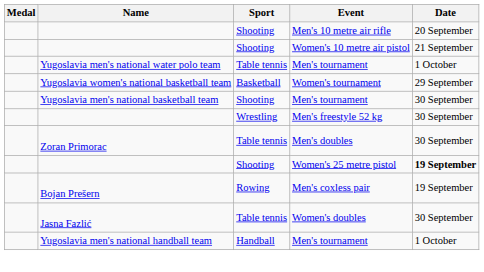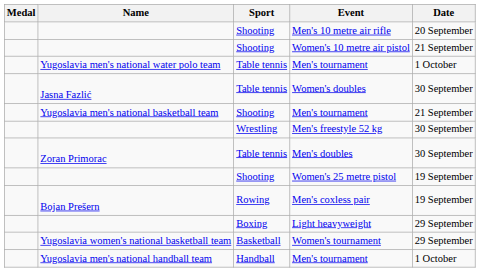 <table class="wikitable sortable" style="font-size:90%">
 <tr>
 <th>Medal</th>
 <th>Name</th>
 <th>Sport</th>
 <th>Event</th>
 <th>Date</th>
 </tr>
 <tr>
 <td></td>
 <td></td>
 <td><a href='#'>Shooting</a></td>
 <td><a href='#'>Men's 10 metre air rifle</a></td>
 <td>20 September</td>
 </tr>
 <tr>
 <td></td>
 <td></td>
 <td><a href='#'>Shooting</a></td>
 <td><a href='#'>Women's 10 metre air pistol</a></td>
 <td>21 September</td>
 </tr>
 <tr>
 <td></td>
 <td><a href='#'>Yugoslavia men's national water polo team</a><br></td>
 <td><a href='#'>Table tennis</a></td>
 <td><a href='#'>Men's tournament</a></td>
 <td>1 October</td>
 </tr>
 <tr>
 <td></td>
-<td><a href='#'>Yugoslavia women's national basketball team</a><br></td>
-<td><a href='#'>Basketball</a></td>
-<td><a href='#'>Women's tournament</a></td>
-<td>29 September</td>
+<td> <br><a href='#'>Jasna Fazlić</a></td>
+<td><a href='#'>Table tennis</a></td>
+<td><a href='#'>Women's doubles</a></td>
+<td>30 September</td>
 </tr>
 <tr>
 <td></td>
 <td><a href='#'>Yugoslavia men's national basketball team</a><br></td>
 <td><a href='#'>Shooting</a></td>
 <td><a href='#'>Men's tournament</a></td>
-<td>30 September</td>
+<td>21 September</td>
 </tr>
 <tr>
 <td></td>
 <td></td>
 <td><a href='#'>Wrestling</a></td>
 <td><a href='#'>Men's freestyle 52 kg</a></td>
 <td>30 September</td>
 </tr>
 <tr>
 <td></td>
 <td> <br><a href='#'>Zoran Primorac</a></td>
 <td><a href='#'>Table tennis</a></td>
 <td><a href='#'>Men's doubles</a></td>
 <td>30 September</td>
 </tr>
 <tr>
 <td></td>
 <td></td>
 <td><a href='#'>Shooting</a></td>
 <td><a href='#'>Women's 25 metre pistol</a></td>
-<td><strong>19 September</strong></td>
+<td>19 September</td>
 </tr>
 <tr>
 <td></td>
 <td> <br><a href='#'>Bojan Prešern</a></td>
 <td><a href='#'>Rowing</a></td>
 <td><a href='#'>Men's coxless pair</a></td>
 <td>19 September</td>
 </tr>
 <tr>
 <td></td>
-<td> <br><a href='#'>Jasna Fazlić</a></td>
-<td><a href='#'>Table tennis</a></td>
-<td><a href='#'>Women's doubles</a></td>
-<td>30 September</td>
+<td></td>
+<td><a href='#'>Boxing</a></td>
+<td><a href='#'>Light heavyweight</a></td>
+<td>29 September</td>
+</tr>
+<tr>
+<td></td>
+<td><a href='#'>Yugoslavia women's national basketball team</a><br></td>
+<td><a href='#'>Basketball</a></td>
+<td><a href='#'>Women's tournament</a></td>
+<td>29 September</td>
 </tr>
 <tr>
 <td></td>
 <td><a href='#'>Yugoslavia men's national handball team</a><br></td>
 <td><a href='#'>Handball</a></td>
 <td><a href='#'>Men's tournament</a></td>
 <td>1 October</td>
 </tr>
 </table>
